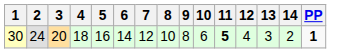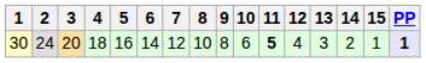 <table class="wikitable" style="font-size: 85%;">
 <tr>
 <th>1</th>
 <th>2</th>
 <th>3</th>
 <th>4</th>
 <th>5</th>
 <th>6</th>
 <th>7</th>
 <th>8</th>
 <th>9</th>
 <th>10</th>
 <th>11</th>
 <th>12</th>
 <th>13</th>
 <th>14</th>
+<th>15</th>
 <th><a href='#'>PP</a></th>
 </tr>
 <tr align="center">
 <td style="background:#FFFFBF;">30</td>
 <td style="background:#DFDFDF;">24</td>
 <td style="background:#FFDF9F;">20</td>
 <td style="background:#DFFFDF;">18</td>
 <td style="background:#DFFFDF;">16</td>
 <td style="background:#DFFFDF;">14</td>
 <td style="background:#DFFFDF;">12</td>
 <td style="background:#DFFFDF;">10</td>
 <td style="background:#DFFFDF;">8</td>
 <td style="background:#DFFFDF;">6</td>
 <td style="background:#DFFFDF;"><strong>5</strong></td>
 <td style="background:#DFFFDF;">4</td>
 <td style="background:#DFFFDF;">3</td>
 <td style="background:#DFFFDF;">2</td>
-<td><strong>1</strong></td>
+<td style="background:#DFFFDF;">1</td>
+<td style="background: lavender;"><strong>1</strong></td>
 </tr>
 </table>
